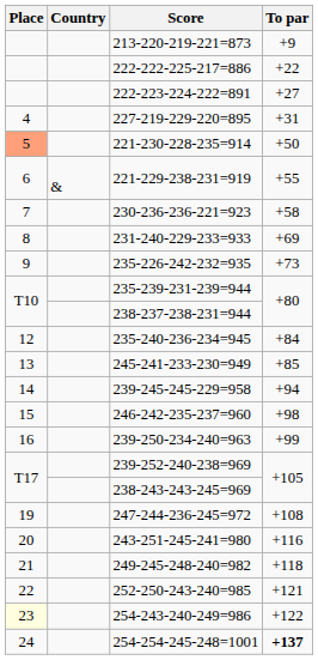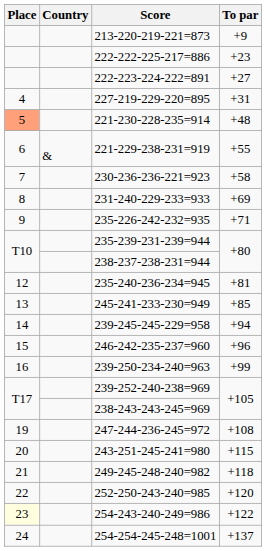 <table class="wikitable" style="font-size:95%;">
 <tr>
 <th>Place</th>
 <th>Country</th>
 <th>Score</th>
 <th>To par</th>
 </tr>
 <tr>
 <td align=center></td>
 <td></td>
 <td>213-220-219-221=873</td>
 <td align=center>+9</td>
 </tr>
 <tr>
 <td align=center></td>
 <td></td>
 <td>222-222-225-217=886</td>
-<td align=center>+22</td>
+<td align=center>+23</td>
 </tr>
 <tr>
 <td align=center></td>
 <td></td>
 <td>222-223-224-222=891</td>
 <td align=center>+27</td>
 </tr>
 <tr>
 <td align=center>4</td>
 <td></td>
 <td>227-219-229-220=895</td>
 <td align=center>+31</td>
 </tr>
 <tr>
 <td align=center style="background: lightsalmon;">5</td>
 <td></td>
 <td>221-230-228-235=914</td>
-<td align=center>+50</td>
+<td align=center>+48</td>
 </tr>
 <tr>
 <td align=center>6</td>
 <td><br>& </td>
 <td>221-229-238-231=919</td>
 <td align=center>+55</td>
 </tr>
 <tr>
 <td align=center>7</td>
 <td></td>
 <td>230-236-236-221=923</td>
 <td align=center>+58</td>
 </tr>
 <tr>
 <td align=center>8</td>
 <td></td>
 <td>231-240-229-233=933</td>
 <td align=center>+69</td>
 </tr>
 <tr>
 <td align=center>9</td>
 <td></td>
 <td>235-226-242-232=935</td>
-<td align=center>+73</td>
+<td align=center>+71</td>
 </tr>
 <tr>
 <td align=center rowspan=2>T10</td>
 <td></td>
 <td>235-239-231-239=944</td>
 <td align=center rowspan=2>+80</td>
 </tr>
 <tr>
 <td></td>
 <td>238-237-238-231=944</td>
 </tr>
 <tr>
 <td align=center>12</td>
 <td></td>
 <td>235-240-236-234=945</td>
-<td align=center>+84</td>
+<td align=center>+81</td>
 </tr>
 <tr>
 <td align=center>13</td>
 <td></td>
 <td>245-241-233-230=949</td>
 <td align=center>+85</td>
 </tr>
 <tr>
 <td align=center>14</td>
 <td></td>
 <td>239-245-245-229=958</td>
 <td align=center>+94</td>
 </tr>
 <tr>
 <td align=center>15</td>
 <td></td>
 <td>246-242-235-237=960</td>
-<td align=center>+98</td>
+<td align=center>+96</td>
 </tr>
 <tr>
 <td align=center>16</td>
 <td></td>
 <td>239-250-234-240=963</td>
 <td align=center>+99</td>
 </tr>
 <tr>
 <td align=center rowspan=2>T17</td>
 <td></td>
 <td>239-252-240-238=969</td>
 <td align=center rowspan=2>+105</td>
 </tr>
 <tr>
 <td></td>
 <td>238-243-243-245=969</td>
 </tr>
 <tr>
 <td align=center>19</td>
 <td></td>
 <td>247-244-236-245=972</td>
 <td align=center>+108</td>
 </tr>
 <tr>
 <td align=center>20</td>
 <td></td>
 <td>243-251-245-241=980</td>
-<td align=center>+116</td>
+<td align=center>+115</td>
 </tr>
 <tr>
 <td align=center>21</td>
 <td></td>
 <td>249-245-248-240=982</td>
 <td align=center>+118</td>
 </tr>
 <tr>
 <td align=center>22</td>
 <td></td>
 <td>252-250-243-240=985</td>
-<td align=center>+121</td>
+<td align=center>+120</td>
 </tr>
 <tr>
 <td align=center style="background: lightyellow;">23</td>
 <td></td>
 <td>254-243-240-249=986</td>
 <td align=center>+122</td>
 </tr>
 <tr>
 <td align=center>24</td>
 <td></td>
 <td>254-254-245-248=1001</td>
-<td align=center><strong>+137</strong></td>
+<td align=center>+137</td>
 </tr>
 </table>
